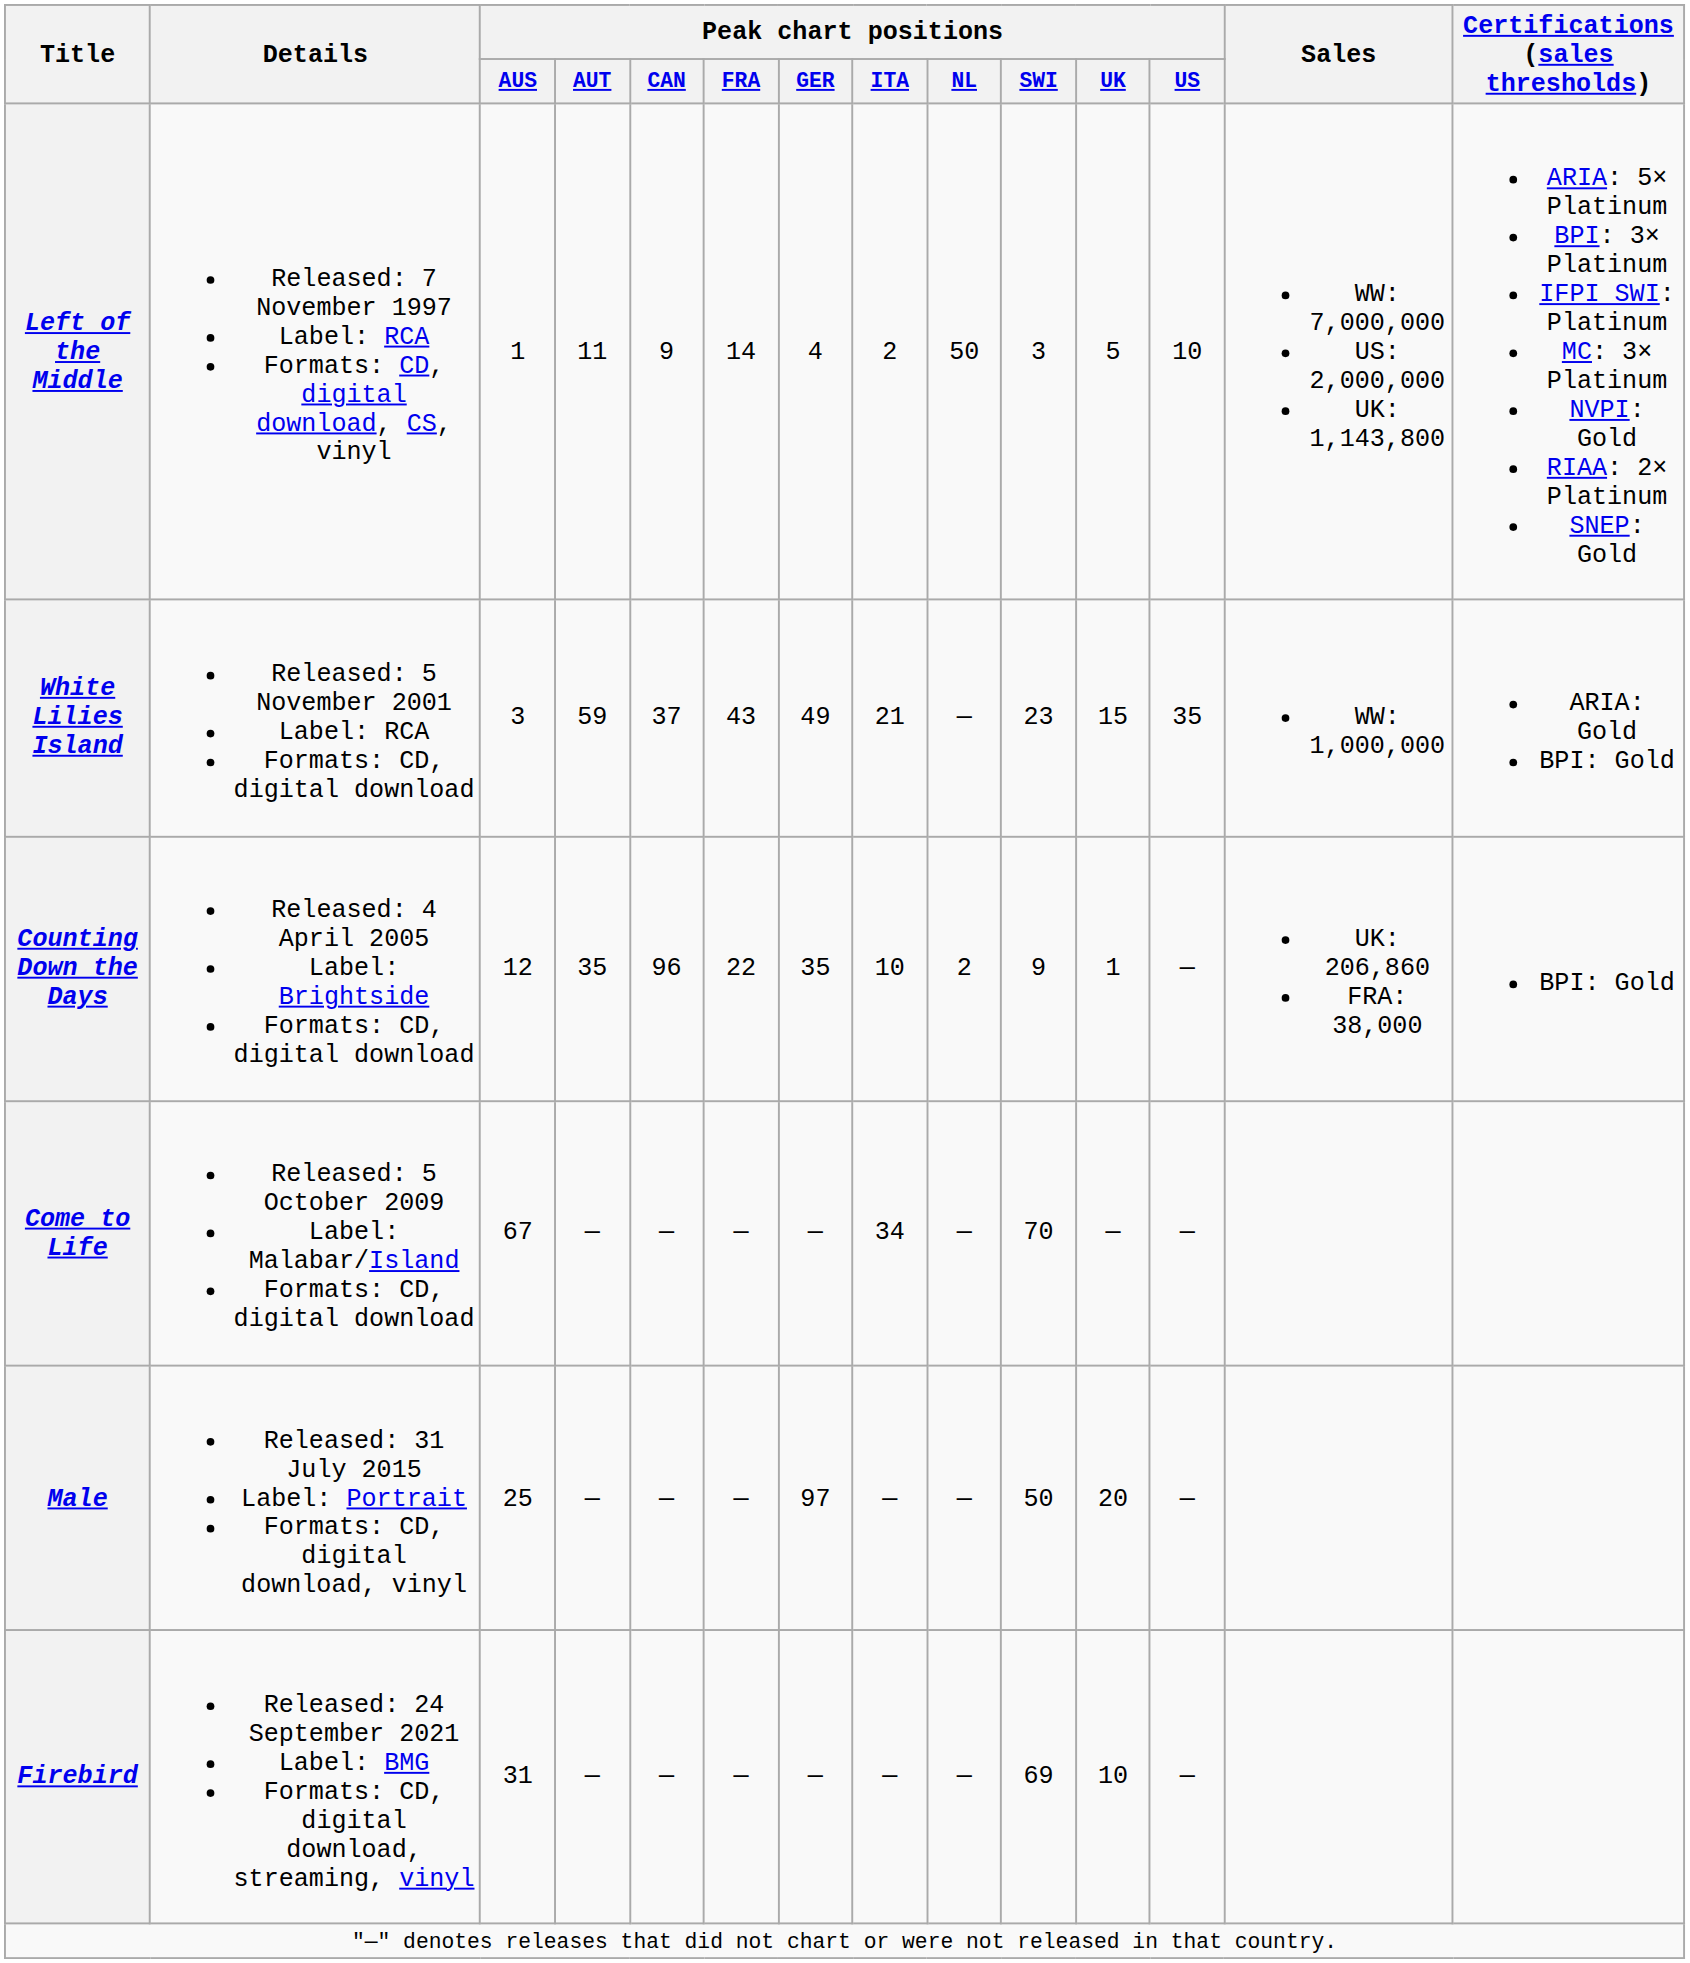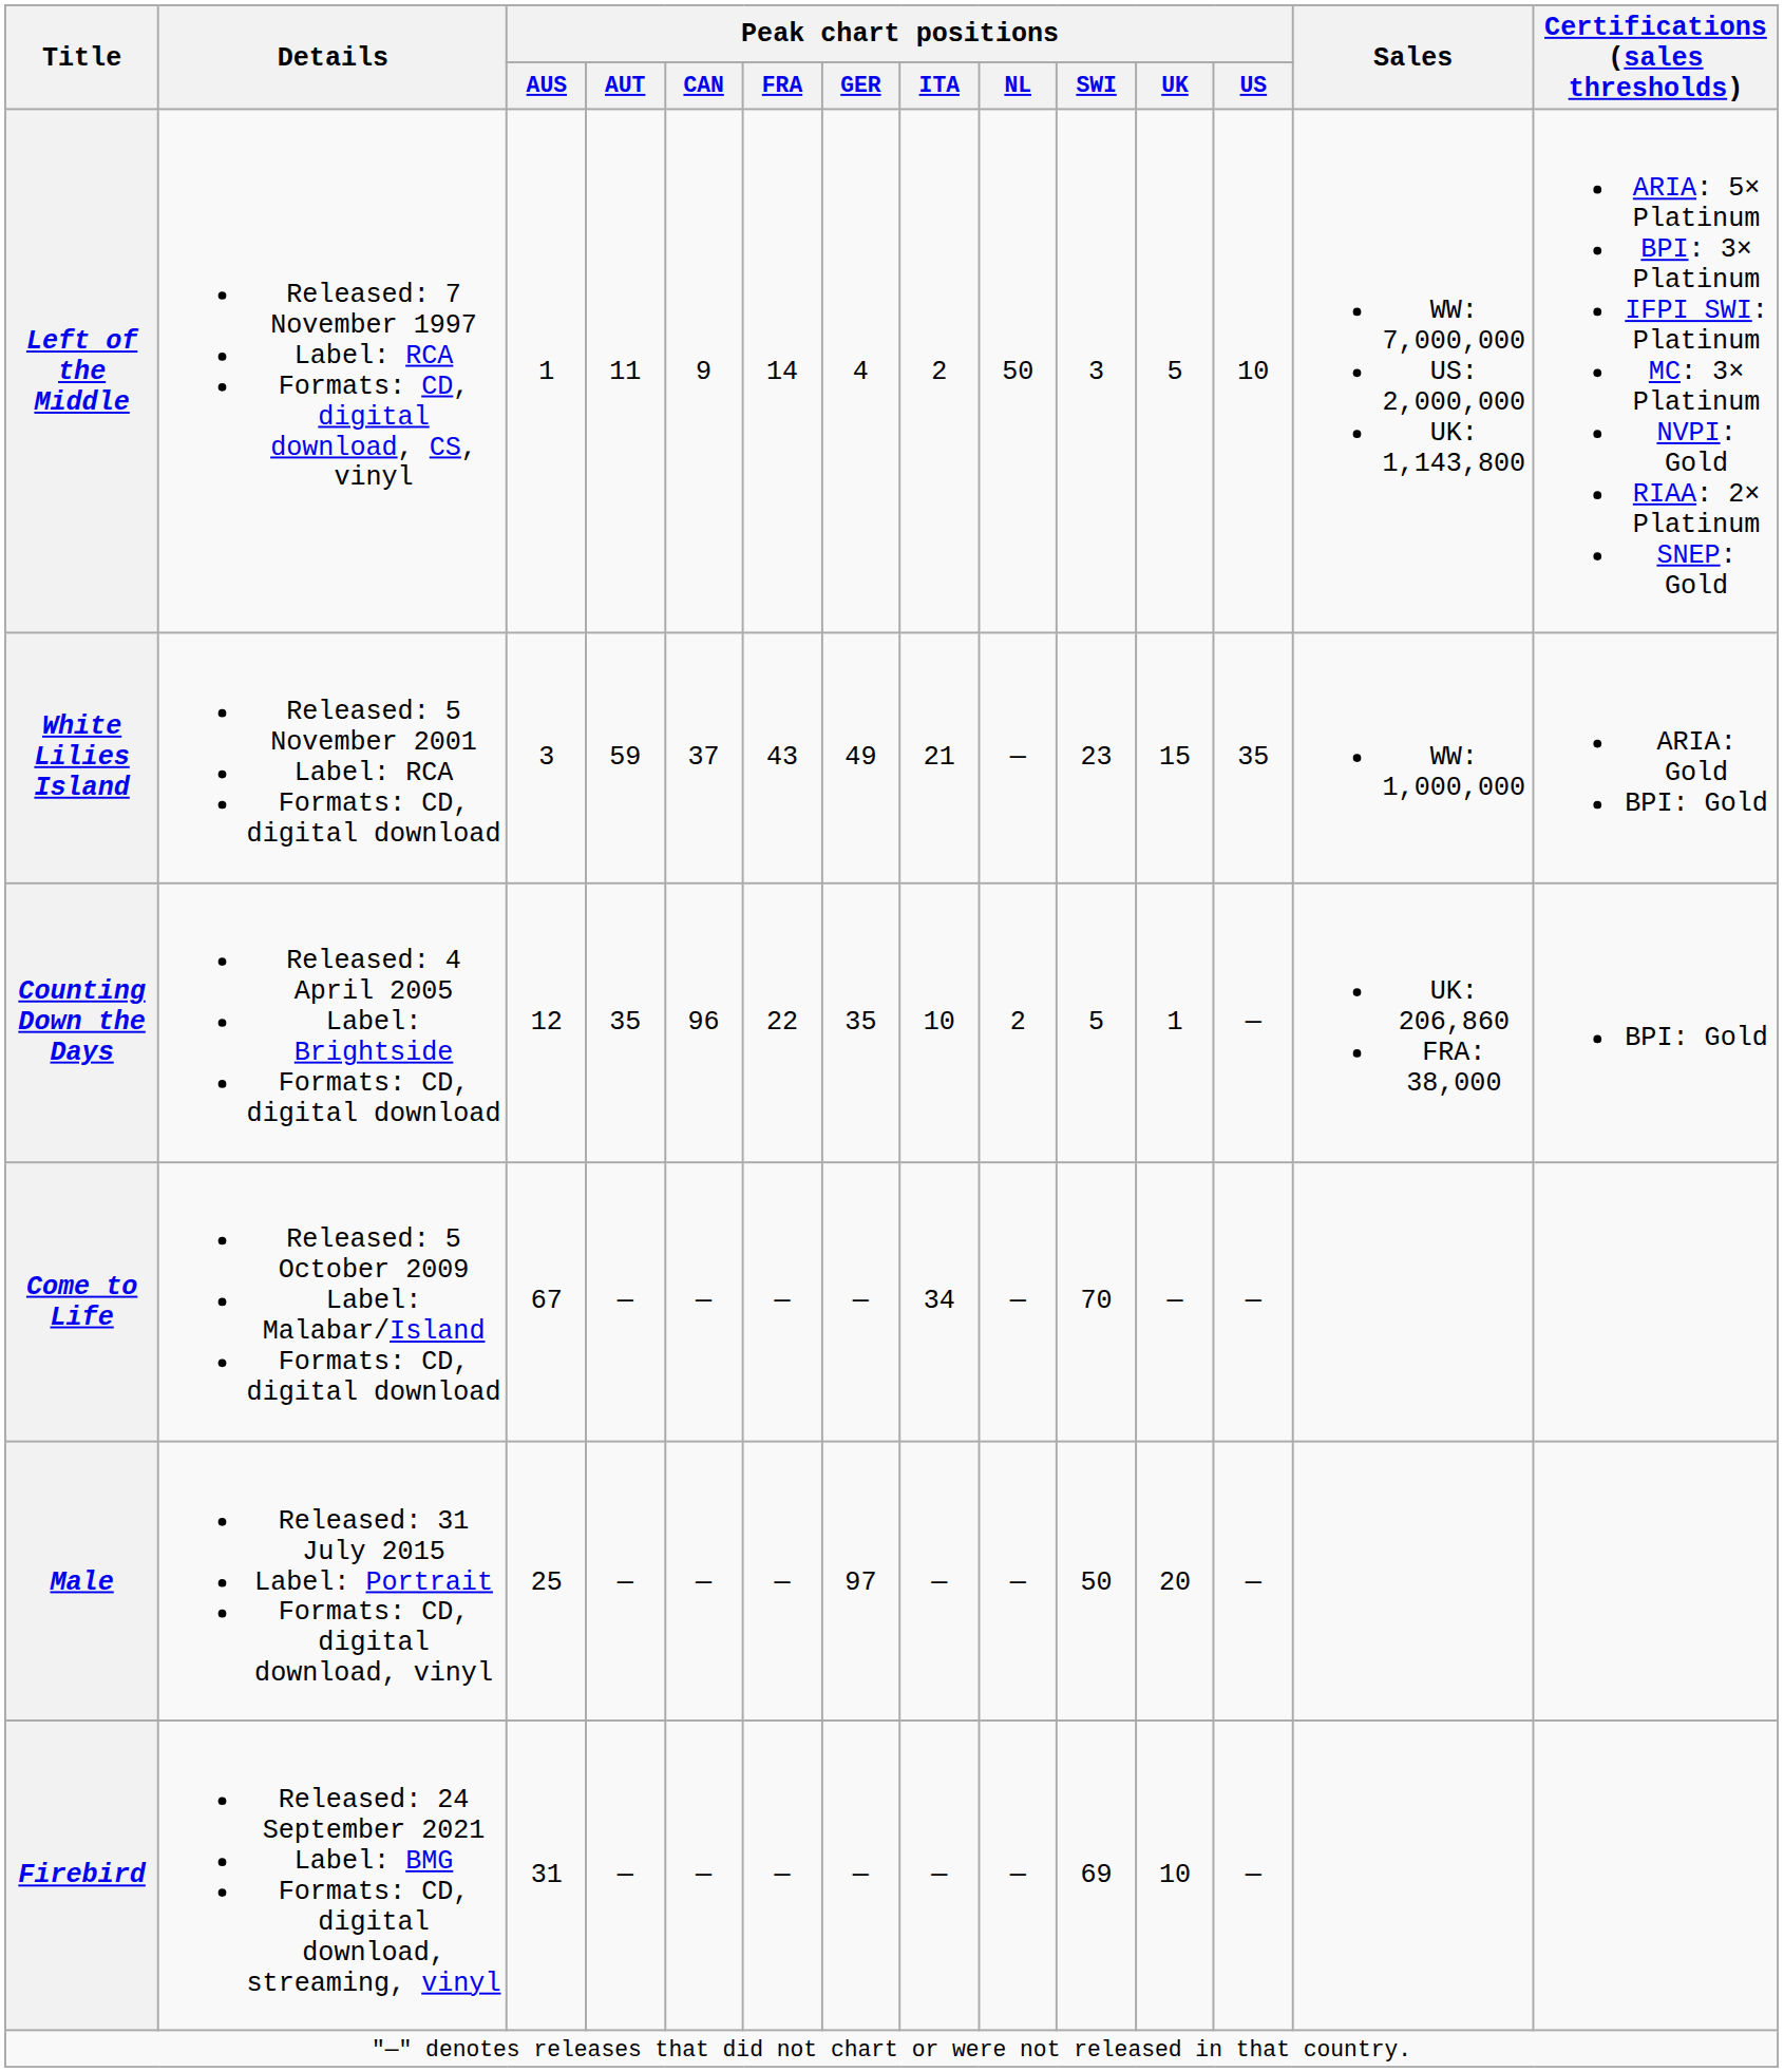 <table class="wikitable plainrowheaders" style="text-align:center;">
 <tr>
 <th scope="col" rowspan="2">Title</th>
 <th scope="col" rowspan="2">Details</th>
 <th scope="col" colspan="10">Peak chart positions</th>
 <th scope="col" rowspan="2">Sales</th>
 <th scope="col" rowspan="2"><a href='#'>Certifications</a><br>(<a href='#'>sales thresholds</a>)</th>
 </tr>
 <tr>
 <th scope="col" style="width:3em;font-size:85%;"><a href='#'>AUS</a><br></th>
 <th scope="col" style="width:3em;font-size:85%;"><a href='#'>AUT</a><br></th>
 <th scope="col" style="width:3em;font-size:85%;"><a href='#'>CAN</a><br></th>
 <th scope="col" style="width:3em;font-size:85%;"><a href='#'>FRA</a><br></th>
 <th scope="col" style="width:3em;font-size:85%;"><a href='#'>GER</a><br></th>
 <th scope="col" style="width:3em;font-size:85%;"><a href='#'>ITA</a><br></th>
 <th scope="col" style="width:3em;font-size:85%;"><a href='#'>NL</a><br></th>
 <th scope="col" style="width:3em;font-size:85%;"><a href='#'>SWI</a><br></th>
 <th scope="col" style="width:3em;font-size:85%;"><a href='#'>UK</a><br></th>
 <th scope="col" style="width:3em;font-size:85%;"><a href='#'>US</a><br></th>
 </tr>
 <tr>
 <th scope="row"><em><a href='#'>Left of the Middle</a></em></th>
 <td><br><ul><li>Released: 7 November 1997</li><li>Label: <a href='#'>RCA</a></li><li>Formats: <a href='#'>CD</a>, <a href='#'>digital download</a>, <a href='#'>CS</a>, vinyl</li></ul></td>
 <td>1</td>
 <td>11</td>
 <td>9</td>
 <td>14</td>
 <td>4</td>
 <td>2</td>
 <td>50</td>
 <td>3</td>
 <td>5</td>
 <td>10</td>
 <td><br><ul><li>WW: 7,000,000</li><li>US: 2,000,000</li><li>UK: 1,143,800</li></ul></td>
 <td><br><ul><li><a href='#'>ARIA</a>: 5× Platinum</li><li><a href='#'>BPI</a>: 3× Platinum</li><li><a href='#'>IFPI SWI</a>: Platinum</li><li><a href='#'>MC</a>: 3× Platinum</li><li><a href='#'>NVPI</a>: Gold</li><li><a href='#'>RIAA</a>: 2× Platinum</li><li><a href='#'>SNEP</a>: Gold</li></ul></td>
 </tr>
 <tr>
 <th scope="row"><em><a href='#'>White Lilies Island</a></em></th>
 <td><br><ul><li>Released: 5 November 2001</li><li>Label: RCA</li><li>Formats: CD, digital download</li></ul></td>
 <td>3</td>
 <td>59</td>
 <td>37</td>
 <td>43</td>
 <td>49</td>
 <td>21</td>
 <td>—</td>
 <td>23</td>
 <td>15</td>
 <td>35</td>
 <td><br><ul><li>WW: 1,000,000</li></ul></td>
 <td><br><ul><li>ARIA: Gold</li><li>BPI: Gold</li></ul></td>
 </tr>
 <tr>
 <th scope="row"><em><a href='#'>Counting Down the Days</a></em></th>
 <td><br><ul><li>Released: 4 April 2005</li><li>Label: <a href='#'>Brightside</a></li><li>Formats: CD, digital download</li></ul></td>
 <td>12</td>
 <td>35</td>
 <td>96</td>
 <td>22</td>
 <td>35</td>
 <td>10</td>
 <td>2</td>
-<td>9</td>
+<td>5</td>
 <td>1</td>
 <td>—</td>
 <td><br><ul><li>UK: 206,860</li><li>FRA: 38,000</li></ul></td>
 <td><br><ul><li>BPI: Gold</li></ul></td>
 </tr>
 <tr>
 <th scope="row"><em><a href='#'>Come to Life</a></em></th>
 <td><br><ul><li>Released: 5 October 2009</li><li>Label: Malabar/<a href='#'>Island</a></li><li>Formats: CD, digital download</li></ul></td>
 <td>67</td>
 <td>—</td>
 <td>—</td>
 <td>—</td>
 <td>—</td>
 <td>34</td>
 <td>—</td>
 <td>70</td>
 <td>—</td>
 <td>—</td>
 <td></td>
 <td></td>
 </tr>
 <tr>
 <th scope="row"><em><a href='#'>Male</a></em></th>
 <td><br><ul><li>Released: 31 July 2015</li><li>Label: <a href='#'>Portrait</a></li><li>Formats: CD, digital download, vinyl</li></ul></td>
 <td>25</td>
 <td>—</td>
 <td>—</td>
 <td>—</td>
 <td>97</td>
 <td>—</td>
 <td>—</td>
 <td>50</td>
 <td>20</td>
 <td>—</td>
 <td></td>
 <td></td>
 </tr>
 <tr>
 <th scope="row"><em><a href='#'>Firebird</a></em></th>
 <td><br><ul><li>Released: 24 September 2021</li><li>Label: <a href='#'>BMG</a></li><li>Formats: CD, digital download, streaming, <a href='#'>vinyl</a></li></ul></td>
 <td>31</td>
 <td>—</td>
 <td>—</td>
 <td>—</td>
 <td>—</td>
 <td>—</td>
 <td>—</td>
 <td>69</td>
 <td>10</td>
 <td>—</td>
 <td></td>
 <td></td>
 </tr>
 <tr>
 <td colspan="14" style="text-align:center; font-size:85%;">"—" denotes releases that did not chart or were not released in that country.</td>
 </tr>
 </table>
